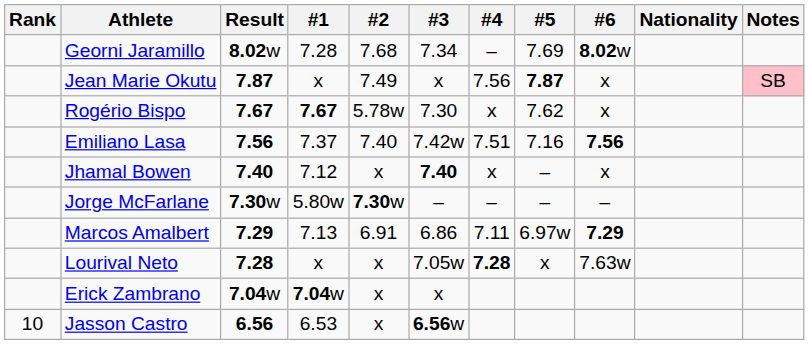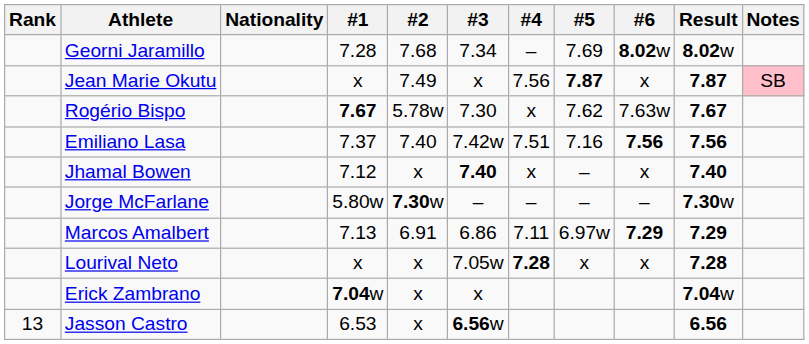 <table class="wikitable sortable" style="text-align:center">
 <tr>
 <th>Rank</th>
 <th>Athlete</th>
-<th>Result</th>
+<th>Nationality</th>
 <th>#1</th>
 <th>#2</th>
 <th>#3</th>
 <th>#4</th>
 <th>#5</th>
 <th>#6</th>
-<th>Nationality</th>
+<th>Result</th>
 <th>Notes</th>
 </tr>
 <tr>
 <td></td>
 <td align="left"><a href='#'>Georni Jaramillo</a></td>
-<td><strong>8.02</strong>w</td>
+<td align=left></td>
 <td>7.28</td>
 <td>7.68</td>
 <td>7.34</td>
 <td>–</td>
 <td>7.69</td>
 <td><strong>8.02</strong>w</td>
-<td align=left></td>
+<td><strong>8.02</strong>w</td>
 <td></td>
 </tr>
 <tr>
 <td></td>
 <td align="left"><a href='#'>Jean Marie Okutu</a></td>
-<td><strong>7.87</strong></td>
+<td align=left></td>
 <td>x</td>
 <td>7.49</td>
 <td>x</td>
 <td>7.56</td>
 <td><strong>7.87</strong></td>
 <td>x</td>
-<td align=left></td>
+<td><strong>7.87</strong></td>
 <td style="background: pink;">SB</td>
 </tr>
 <tr>
 <td></td>
 <td align="left"><a href='#'>Rogério Bispo</a></td>
-<td><strong>7.67</strong></td>
+<td align=left></td>
 <td><strong>7.67</strong></td>
 <td>5.78w</td>
 <td>7.30</td>
 <td>x</td>
 <td>7.62</td>
-<td>x</td>
-<td align=left></td>
+<td>7.63w</td>
+<td><strong>7.67</strong></td>
 <td></td>
 </tr>
 <tr>
 <td></td>
 <td align="left"><a href='#'>Emiliano Lasa</a></td>
-<td><strong>7.56</strong></td>
+<td align=left></td>
 <td>7.37</td>
 <td>7.40</td>
 <td>7.42w</td>
 <td>7.51</td>
 <td>7.16</td>
 <td><strong>7.56</strong></td>
-<td align=left></td>
+<td><strong>7.56</strong></td>
 <td></td>
 </tr>
 <tr>
 <td></td>
 <td align="left"><a href='#'>Jhamal Bowen</a></td>
-<td><strong>7.40</strong></td>
+<td align=left></td>
 <td>7.12</td>
 <td>x</td>
 <td><strong>7.40</strong></td>
 <td>x</td>
 <td>–</td>
 <td>x</td>
-<td align=left></td>
+<td><strong>7.40</strong></td>
 <td></td>
 </tr>
 <tr>
 <td></td>
 <td align="left"><a href='#'>Jorge McFarlane</a></td>
-<td><strong>7.30</strong>w</td>
+<td align=left></td>
 <td>5.80w</td>
 <td><strong>7.30</strong>w</td>
 <td>–</td>
 <td>–</td>
 <td>–</td>
 <td>–</td>
-<td align=left></td>
+<td><strong>7.30</strong>w</td>
 <td></td>
 </tr>
 <tr>
 <td></td>
 <td align="left"><a href='#'>Marcos Amalbert</a></td>
-<td><strong>7.29</strong></td>
+<td align=left></td>
 <td>7.13</td>
 <td>6.91</td>
 <td>6.86</td>
 <td>7.11</td>
 <td>6.97w</td>
 <td><strong>7.29</strong></td>
-<td align=left></td>
+<td><strong>7.29</strong></td>
 <td></td>
 </tr>
 <tr>
 <td></td>
 <td align="left"><a href='#'>Lourival Neto</a></td>
-<td><strong>7.28</strong></td>
+<td align=left></td>
 <td>x</td>
 <td>x</td>
 <td>7.05w</td>
 <td><strong>7.28</strong></td>
 <td>x</td>
-<td>7.63w</td>
-<td align=left></td>
+<td>x</td>
+<td><strong>7.28</strong></td>
 <td></td>
 </tr>
 <tr>
 <td></td>
 <td align="left"><a href='#'>Erick Zambrano</a></td>
-<td><strong>7.04</strong>w</td>
+<td align=left></td>
 <td><strong>7.04</strong>w</td>
 <td>x</td>
 <td>x</td>
 <td></td>
 <td></td>
 <td></td>
-<td align=left></td>
+<td><strong>7.04</strong>w</td>
 <td></td>
 </tr>
 <tr>
-<td>10</td>
+<td>13</td>
 <td align="left"><a href='#'>Jasson Castro</a></td>
-<td><strong>6.56</strong></td>
+<td align=left></td>
 <td>6.53</td>
 <td>x</td>
 <td><strong>6.56</strong>w</td>
 <td></td>
 <td></td>
 <td></td>
-<td align=left></td>
+<td><strong>6.56</strong></td>
 <td></td>
 </tr>
 </table>
